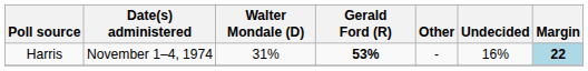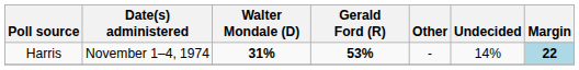 <table class="wikitable sortable" style="text-align:center;font-size:90%;line-height:17px">
 <tr valign= bottom>
 <th>Poll source</th>
 <th>Date(s)<br>administered</th>
 <th class="unsortable" style="width:100px;">Walter<br>Mondale (D)</th>
 <th class="unsortable" style="width:100px;">Gerald<br>Ford (R)</th>
 <th class="unsortable">Other</th>
 <th class="unsortable">Undecided</th>
 <th>Margin</th>
 </tr>
 <tr>
 <td align="center">Harris</td>
 <td>November 1–4, 1974</td>
-<td align="center">31%</td>
+<td align="center"><strong>31%</strong></td>
 <td><strong>53%</strong></td>
 <td align="center">-</td>
-<td align="center">16%</td>
+<td align="center">14%</td>
 <td style="background: lightblue;"><strong>22</strong></td>
 </tr>
 <tr>
 </tr>
 </table>
